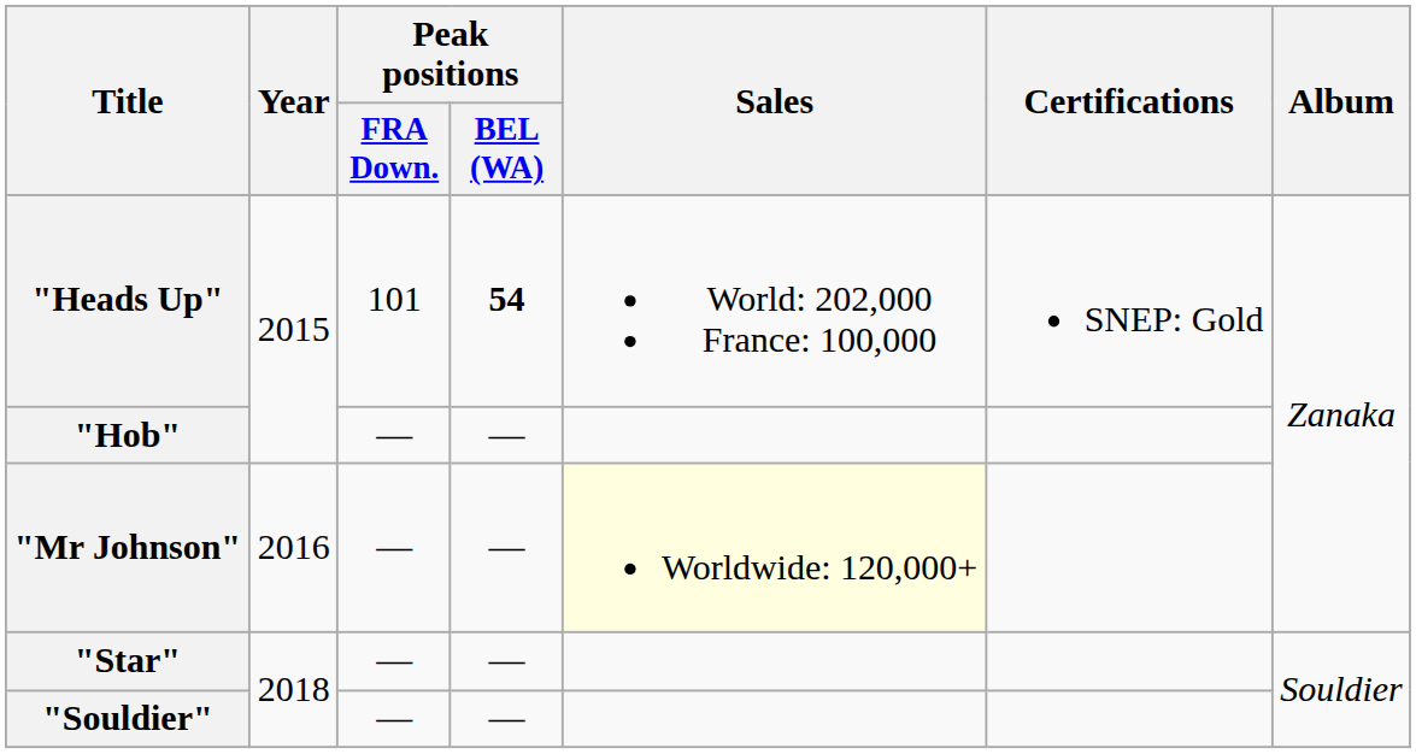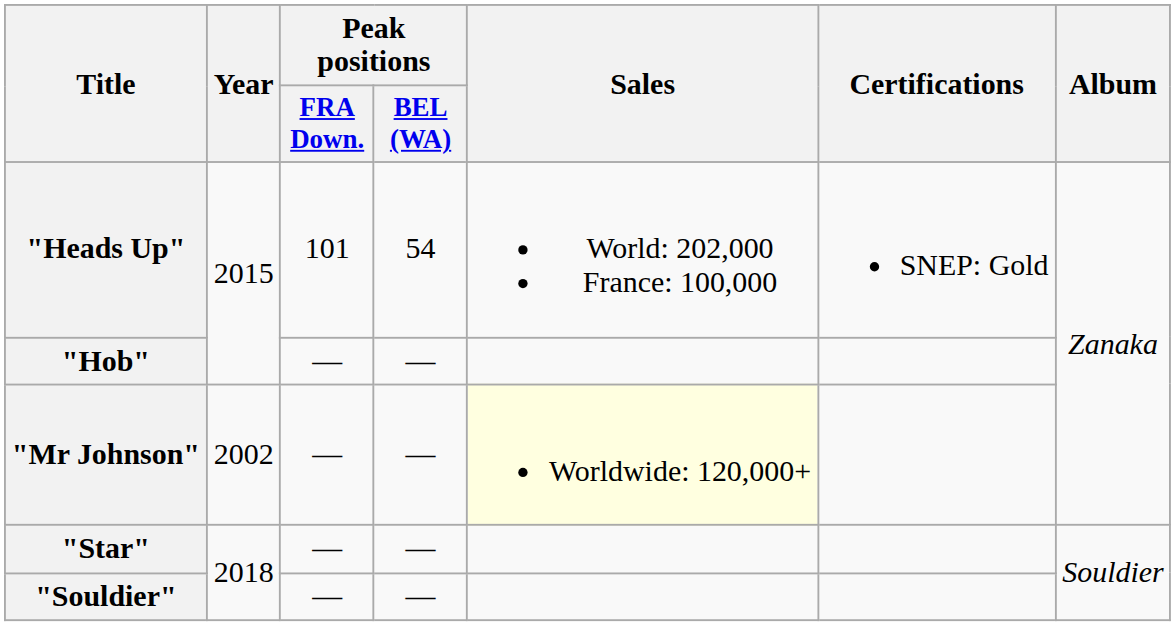 <table class="wikitable plainrowheaders" style="text-align:center;">
 <tr>
 <th align="center" rowspan="2">Title</th>
 <th align="center" rowspan="2">Year</th>
 <th align="center" colspan="2">Peak positions</th>
 <th align="center" rowspan="2">Sales</th>
 <th align="center" rowspan="2">Certifications</th>
 <th align="center" rowspan="2">Album</th>
 </tr>
 <tr>
 <th scope="col" style="width:3em;font-size:90%;"><a href='#'>FRA<br>Down.</a><br></th>
 <th scope="col" style="width:3em;font-size:90%;"><a href='#'>BEL<br>(WA)</a></th>
 </tr>
 <tr>
 <th scope="row">"Heads Up"</th>
 <td rowspan=2>2015</td>
 <td>101</td>
-<td><strong>54</strong></td>
+<td>54</td>
 <td><br><ul><li>World: 202,000</li><li>France: 100,000</li></ul></td>
 <td><br><ul><li>SNEP: Gold</li></ul></td>
 <td rowspan=3><em>Zanaka</em></td>
 </tr>
 <tr>
 <th scope="row">"Hob"</th>
 <td>—</td>
 <td>—</td>
 <td></td>
 <td></td>
 </tr>
 <tr>
 <th scope="row">"Mr Johnson"</th>
-<td>2016</td>
+<td>2002</td>
 <td>—</td>
 <td>—</td>
 <td style="background: lightyellow;"><br><ul><li>Worldwide: 120,000+</li></ul></td>
 <td></td>
 </tr>
 <tr>
 <th scope="row">"Star"</th>
 <td rowspan=2>2018</td>
 <td>—</td>
 <td>—</td>
 <td></td>
 <td></td>
 <td rowspan=2><em>Souldier</em></td>
 </tr>
 <tr>
 <th scope="row">"Souldier"</th>
 <td>—</td>
 <td>—</td>
 <td></td>
 <td></td>
 </tr>
 </table>
